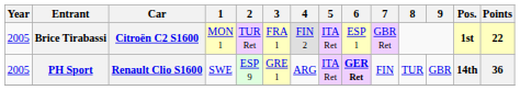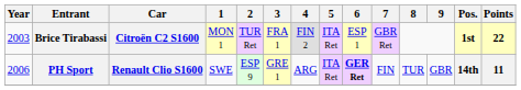 <table class="wikitable" style="text-align:center; font-size:85%">
 <tr>
 <th>Year</th>
 <th>Entrant</th>
 <th>Car</th>
 <th>1</th>
 <th>2</th>
 <th>3</th>
 <th>4</th>
 <th>5</th>
 <th>6</th>
 <th>7</th>
 <th>8</th>
 <th>9</th>
 <th>Pos.</th>
 <th>Points</th>
 </tr>
 <tr>
-<td><a href='#'>2005</a></td>
+<td><a href='#'>2003</a></td>
 <th nowrap>Brice Tirabassi</th>
 <th nowrap><a href='#'>Citroën C2 S1600</a></th>
 <td style="background:#FFFFBF;"><a href='#'>MON</a><br><small>1</small></td>
 <td style="background:#EFCFFF;"><a href='#'>TUR</a><br><small>Ret</small></td>
 <td style="background:#FFFFBF;"><a href='#'>FRA</a><br><small>1</small></td>
 <td style="background:#DFDFDF;"><a href='#'>FIN</a><br><small>2</small></td>
 <td style="background:#EFCFFF;"><a href='#'>ITA</a><br><small>Ret</small></td>
 <td style="background:#FFFFBF;"><a href='#'>ESP</a><br><small>1</small></td>
 <td style="background:#EFCFFF;"><a href='#'>GBR</a><br><small>Ret</small></td>
 <td colspan=2></td>
 <td style="background:#FFFFBF;"><strong>1st</strong></td>
 <td style="background:#FFFFBF;"><strong>22</strong></td>
 </tr>
 <tr>
-<td><a href='#'>2005</a></td>
+<td><a href='#'>2006</a></td>
 <th nowrap><a href='#'>PH Sport</a></th>
 <th nowrap><a href='#'>Renault Clio S1600</a></th>
 <td><a href='#'>SWE</a></td>
 <td style="background:#DFFFDF;"><a href='#'>ESP</a><br><small>9</small></td>
 <td style="background:#FFFFBF;"><a href='#'>GRE</a><br><small>1</small></td>
 <td><a href='#'>ARG</a></td>
 <td style="background:#EFCFFF;"><a href='#'>ITA</a><br><small>Ret</small></td>
 <td style="background:#EFCFFF;"><strong><a href='#'>GER</a><br><small>Ret</small></strong></td>
 <td><a href='#'>FIN</a></td>
 <td><a href='#'>TUR</a></td>
 <td><a href='#'>GBR</a></td>
 <th>14th</th>
-<th>36</th>
+<th>11</th>
 </tr>
 <tr>
 </tr>
 </table>
